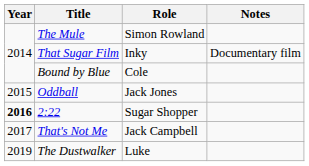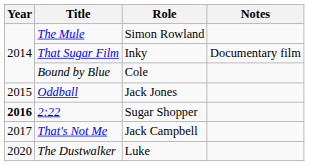 <table class="wikitable">
 <tr>
 <th>Year</th>
 <th>Title</th>
 <th>Role</th>
 <th>Notes</th>
 </tr>
 <tr>
 <td rowspan="3">2014</td>
 <td><em><a href='#'>The Mule</a></em></td>
 <td>Simon Rowland</td>
 <td></td>
 </tr>
 <tr>
 <td><em><a href='#'>That Sugar Film</a></em></td>
 <td>Inky</td>
 <td>Documentary film</td>
 </tr>
 <tr>
 <td><em>Bound by Blue</em></td>
 <td>Cole</td>
 <td></td>
 </tr>
 <tr>
 <td>2015</td>
 <td><em><a href='#'>Oddball</a></em></td>
 <td>Jack Jones</td>
 <td></td>
 </tr>
 <tr>
 <td><strong>2016</strong></td>
 <td><em><a href='#'>2:22</a></em></td>
 <td>Sugar Shopper</td>
 <td></td>
 </tr>
 <tr>
 <td>2017</td>
 <td><em><a href='#'>That's Not Me</a></em></td>
 <td>Jack Campbell</td>
 <td></td>
 </tr>
 <tr>
-<td>2019</td>
+<td>2020</td>
 <td><em>The Dustwalker</em></td>
 <td>Luke</td>
 <td></td>
 </tr>
 </table>
